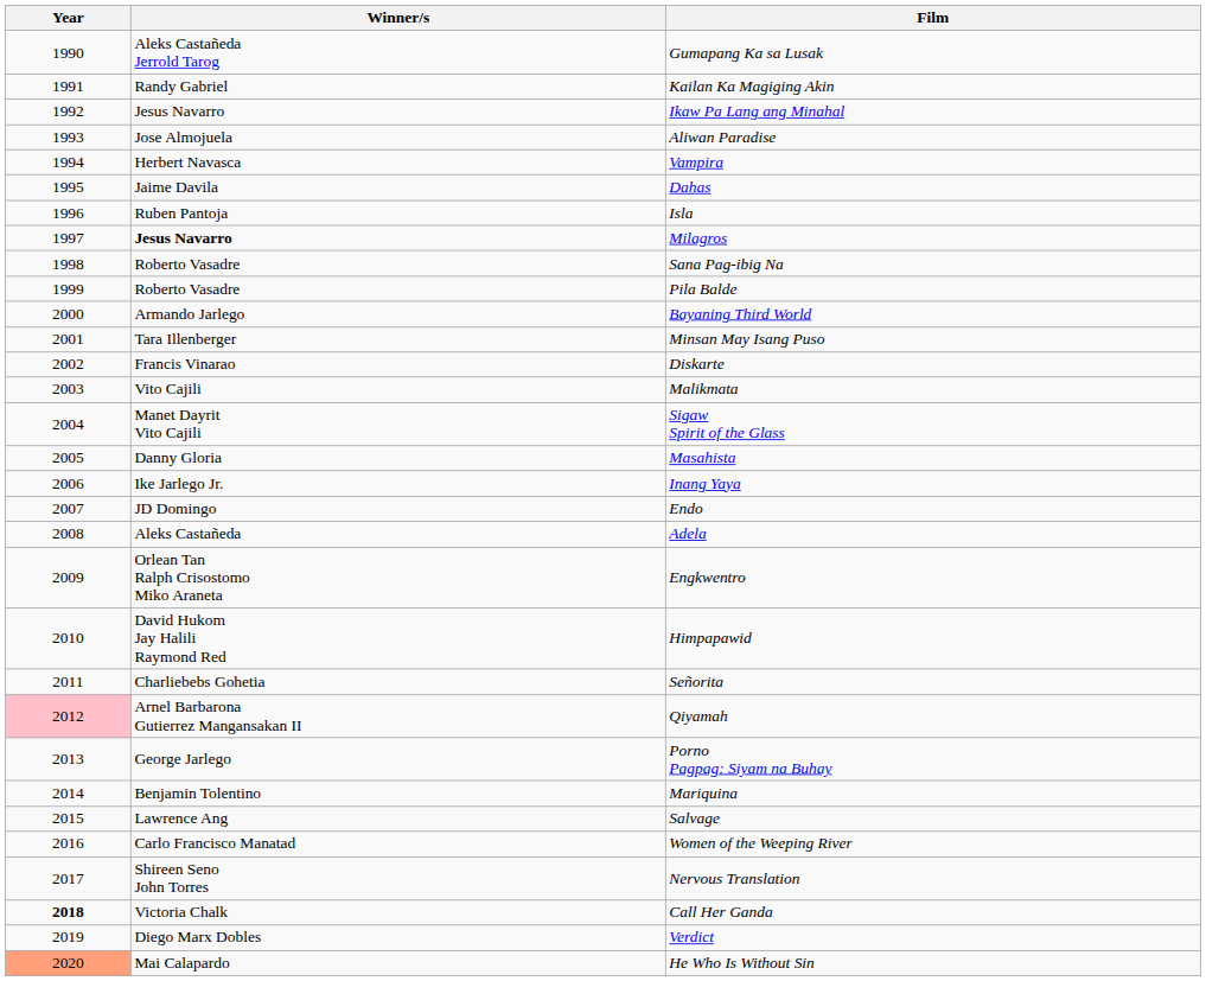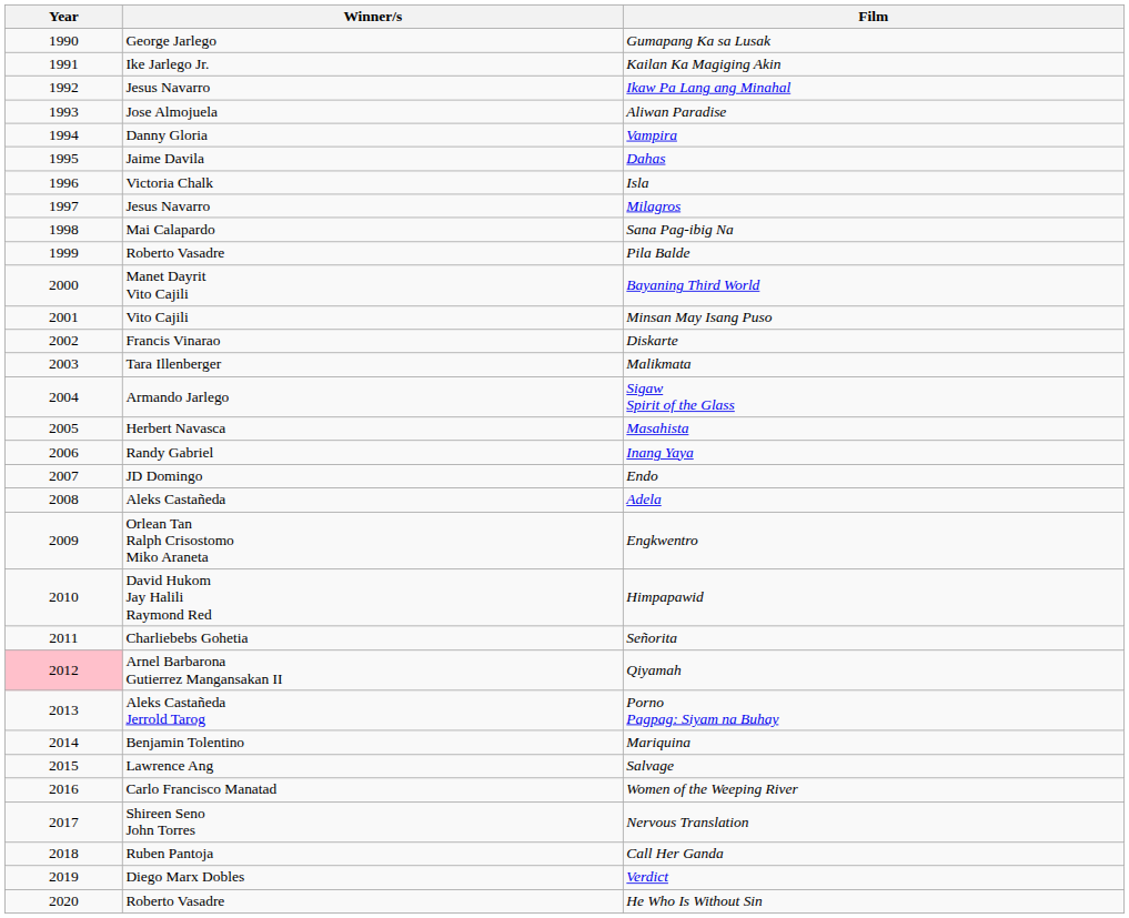 <table class="wikitable" style="width:95%;" cellpadding="5">
 <tr>
 <th style="width:100px;"><strong>Year</strong></th>
 <th style="width:450px;"><strong>Winner/s</strong></th>
 <th style="width:450px;"><strong>Film</strong></th>
 </tr>
 <tr>
 <td style="text-align:center;">1990</td>
-<td>Aleks Castañeda<br><a href='#'>Jerrold Tarog</a></td>
+<td>George Jarlego</td>
 <td><em>Gumapang Ka sa Lusak</em></td>
 </tr>
 <tr>
 <td style="text-align:center;">1991</td>
-<td>Randy Gabriel</td>
+<td>Ike Jarlego Jr.</td>
 <td><em>Kailan Ka Magiging Akin</em></td>
 </tr>
 <tr>
 <td style="text-align:center;">1992</td>
 <td>Jesus Navarro</td>
 <td><em><a href='#'>Ikaw Pa Lang ang Minahal</a></em></td>
 </tr>
 <tr>
 <td style="text-align:center;">1993</td>
 <td>Jose Almojuela</td>
 <td><em>Aliwan Paradise</em></td>
 </tr>
 <tr>
 <td style="text-align:center;">1994</td>
-<td>Herbert Navasca</td>
+<td>Danny Gloria</td>
 <td><em><a href='#'>Vampira</a></em></td>
 </tr>
 <tr>
 <td style="text-align:center;">1995</td>
 <td>Jaime Davila</td>
 <td><em><a href='#'>Dahas</a></em></td>
 </tr>
 <tr>
 <td style="text-align:center;">1996</td>
-<td>Ruben Pantoja</td>
+<td>Victoria Chalk</td>
 <td><em>Isla</em></td>
 </tr>
 <tr>
 <td style="text-align:center;">1997</td>
-<td><strong>Jesus Navarro</strong></td>
+<td>Jesus Navarro</td>
 <td><em><a href='#'>Milagros</a></em></td>
 </tr>
 <tr>
 <td style="text-align:center;">1998</td>
-<td>Roberto Vasadre</td>
+<td>Mai Calapardo</td>
 <td><em>Sana Pag-ibig Na</em></td>
 </tr>
 <tr>
 <td style="text-align:center;">1999</td>
 <td>Roberto Vasadre</td>
 <td><em>Pila Balde</em></td>
 </tr>
 <tr>
 <td style="text-align:center;">2000</td>
-<td>Armando Jarlego</td>
+<td>Manet Dayrit<br>Vito Cajili</td>
 <td><em><a href='#'>Bayaning Third World</a></em></td>
 </tr>
 <tr>
 <td style="text-align:center;">2001</td>
-<td>Tara Illenberger</td>
+<td>Vito Cajili</td>
 <td><em>Minsan May Isang Puso</em></td>
 </tr>
 <tr>
 <td style="text-align:center;">2002</td>
 <td>Francis Vinarao</td>
 <td><em>Diskarte</em></td>
 </tr>
 <tr>
 <td style="text-align:center;">2003</td>
-<td>Vito Cajili</td>
+<td>Tara Illenberger</td>
 <td><em>Malikmata</em></td>
 </tr>
 <tr>
 <td style="text-align:center;">2004</td>
-<td>Manet Dayrit<br>Vito Cajili</td>
+<td>Armando Jarlego</td>
 <td><em><a href='#'>Sigaw</a></em><br><em><a href='#'>Spirit of the Glass</a></em></td>
 </tr>
 <tr>
 <td style="text-align:center;">2005</td>
-<td>Danny Gloria</td>
+<td>Herbert Navasca</td>
 <td><em><a href='#'>Masahista</a></em></td>
 </tr>
 <tr>
 <td style="text-align:center;">2006</td>
-<td>Ike Jarlego Jr.</td>
+<td>Randy Gabriel</td>
 <td><em><a href='#'>Inang Yaya</a></em></td>
 </tr>
 <tr>
 <td style="text-align:center;">2007</td>
 <td>JD Domingo</td>
 <td><em>Endo</em></td>
 </tr>
 <tr>
 <td style="text-align:center;">2008</td>
 <td>Aleks Castañeda</td>
 <td><em><a href='#'>Adela</a></em></td>
 </tr>
 <tr>
 <td style="text-align:center;">2009</td>
 <td>Orlean Tan<br>Ralph Crisostomo<br>Miko Araneta</td>
 <td><em>Engkwentro</em></td>
 </tr>
 <tr>
 <td style="text-align:center;">2010</td>
 <td>David Hukom<br>Jay Halili<br>Raymond Red</td>
 <td><em>Himpapawid</em></td>
 </tr>
 <tr>
 <td style="text-align:center;">2011</td>
 <td>Charliebebs Gohetia</td>
 <td><em>Señorita</em></td>
 </tr>
 <tr>
 <td style="background: pink; text-align:center;">2012</td>
 <td>Arnel Barbarona<br>Gutierrez Mangansakan II</td>
 <td><em>Qiyamah</em></td>
 </tr>
 <tr>
 <td style="text-align:center;">2013</td>
-<td>George Jarlego</td>
+<td>Aleks Castañeda<br><a href='#'>Jerrold Tarog</a></td>
 <td><em>Porno</em><br><em><a href='#'>Pagpag: Siyam na Buhay</a></em></td>
 </tr>
 <tr>
 <td style="text-align:center;">2014</td>
 <td>Benjamin Tolentino</td>
 <td><em>Mariquina</em></td>
 </tr>
 <tr>
 <td style="text-align:center;">2015</td>
 <td>Lawrence Ang</td>
 <td><em>Salvage</em></td>
 </tr>
 <tr>
 <td style="text-align:center;">2016</td>
 <td>Carlo Francisco Manatad</td>
 <td><em>Women of the Weeping River</em></td>
 </tr>
 <tr>
 <td style="text-align:center;">2017</td>
 <td>Shireen Seno<br>John Torres</td>
 <td><em>Nervous Translation</em></td>
 </tr>
 <tr>
-<td style="text-align:center;"><strong>2018</strong></td>
-<td>Victoria Chalk</td>
+<td style="text-align:center;">2018</td>
+<td>Ruben Pantoja</td>
 <td><em>Call Her Ganda</em></td>
 </tr>
 <tr>
 <td style="text-align:center;">2019</td>
 <td>Diego Marx Dobles</td>
 <td><em><a href='#'>Verdict</a></em></td>
 </tr>
 <tr>
-<td style="background: lightsalmon; text-align:center;">2020</td>
-<td>Mai Calapardo</td>
+<td style="text-align:center;">2020</td>
+<td>Roberto Vasadre</td>
 <td><em>He Who Is Without Sin</em></td>
 </tr>
 </table>
